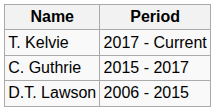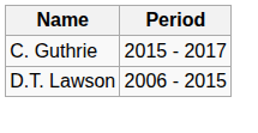 <table class="wikitable">
 <tr>
 <th>Name</th>
 <th>Period</th>
-</tr>
-<tr>
-<td>T. Kelvie</td>
-<td>2017 - Current</td>
 </tr>
 <tr>
 <td>C. Guthrie</td>
 <td>2015 - 2017</td>
 </tr>
 <tr>
 <td>D.T. Lawson</td>
 <td>2006 - 2015</td>
 </tr>
 </table>
